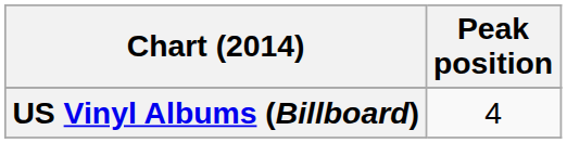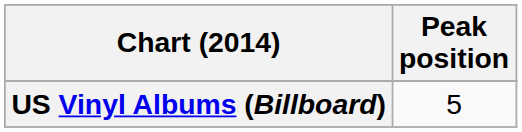 <table class="wikitable plainrowheaders sortable">
 <tr>
 <th>Chart (2014)</th>
 <th>Peak <br> position</th>
 </tr>
 <tr>
 </tr>
 <tr>
 </tr>
 <tr>
 </tr>
 <tr>
 </tr>
 <tr>
 <th scope="row">US <a href='#'>Vinyl Albums</a> (<em>Billboard</em>)</th>
-<td style="text-align:center;">4</td>
+<td style="text-align:center;">5</td>
 </tr>
 </table>
